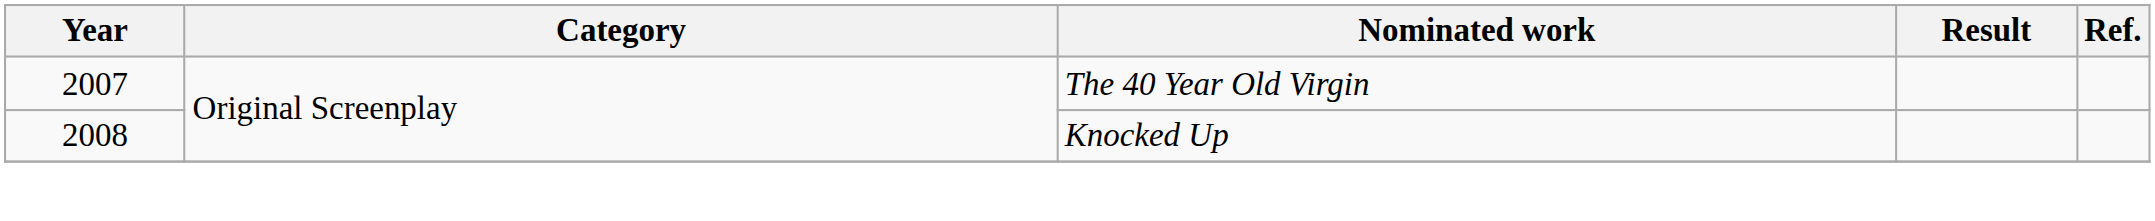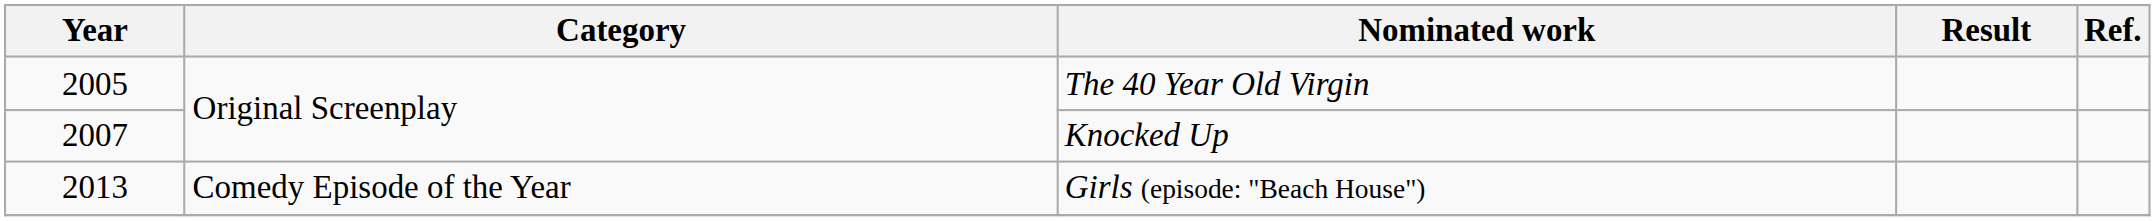 <table class=wikitable>
 <tr>
 <th scope="col" style="width:5em;">Year</th>
 <th scope="col" style="width:26em;">Category</th>
 <th scope="col" style="width:25em;">Nominated work</th>
 <th scope="col" style="width:5em;">Result</th>
 <th>Ref.</th>
 </tr>
 <tr>
-<td style="text-align:center;">2007</td>
+<td style="text-align:center;">2005</td>
 <td rowspan=2>Original Screenplay</td>
 <td><em>The 40 Year Old Virgin</em></td>
 <td></td>
 <td></td>
 </tr>
 <tr>
-<td style="text-align:center;">2008</td>
+<td style="text-align:center;">2007</td>
 <td><em>Knocked Up</em></td>
+<td></td>
+<td></td>
+</tr>
+<tr>
+<td style="text-align:center;">2013</td>
+<td>Comedy Episode of the Year</td>
+<td><em>Girls</em> <small> (episode: "Beach House") </small></td>
 <td></td>
 <td></td>
 </tr>
 <tr>
 </tr>
 </table>
